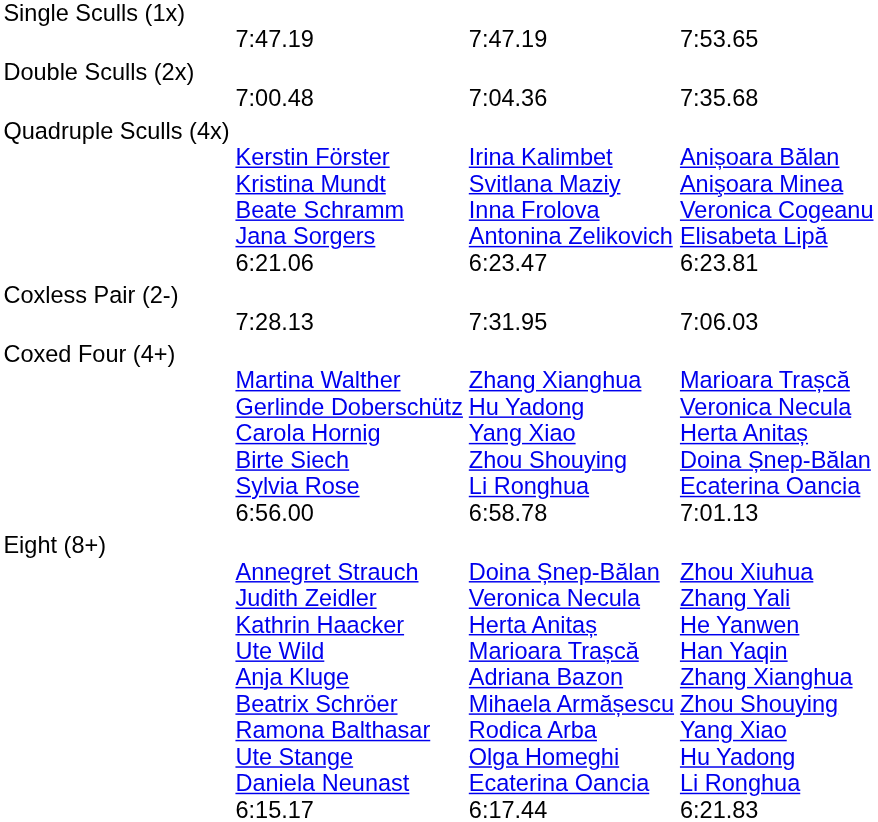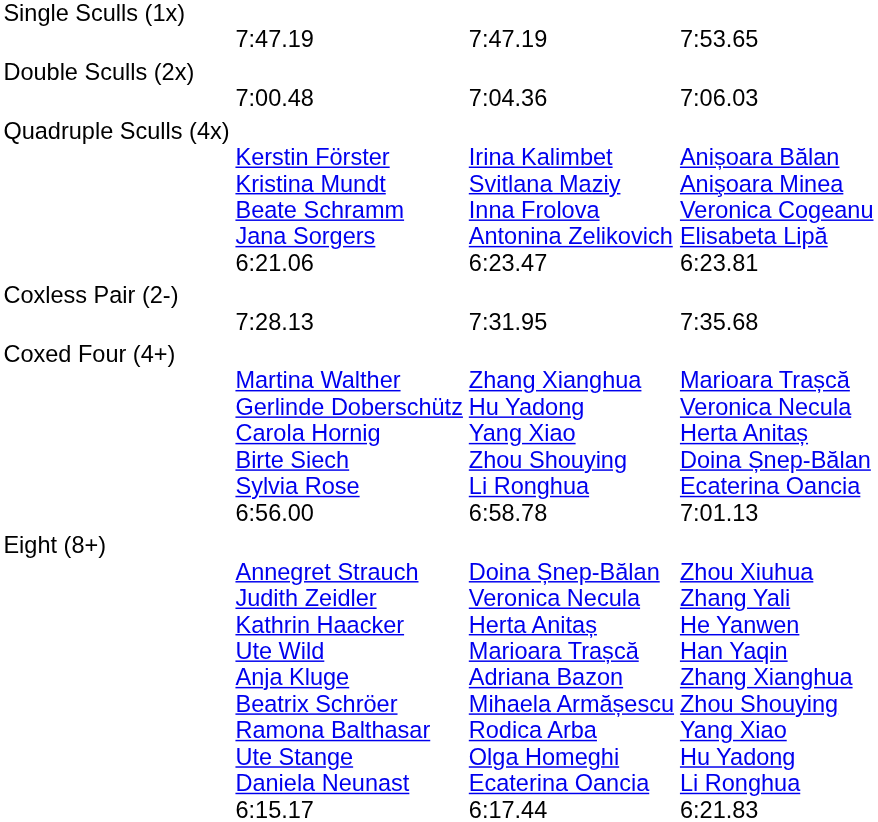 <table>
 <tr style="vertical-align:top;">
 <td>Single Sculls (1x) <br> </td>
 <td> <br> 7:47.19</td>
 <td> <br> 7:47.19</td>
 <td> <br> 7:53.65</td>
 </tr>
 <tr style="vertical-align:top;">
 <td>Double Sculls (2x) <br> </td>
 <td> <br> 7:00.48</td>
 <td> <br> 7:04.36</td>
-<td> <br> 7:35.68</td>
+<td> <br> 7:06.03</td>
 </tr>
 <tr style="vertical-align:top;">
 <td>Quadruple Sculls (4x) <br> </td>
 <td> <br> <a href='#'>Kerstin Förster</a> <br> <a href='#'>Kristina Mundt</a> <br> <a href='#'>Beate Schramm</a> <br> <a href='#'>Jana Sorgers</a> <br> 6:21.06</td>
 <td> <br> <a href='#'>Irina Kalimbet</a> <br> <a href='#'>Svitlana Maziy</a> <br> <a href='#'>Inna Frolova</a> <br> <a href='#'>Antonina Zelikovich</a> <br> 6:23.47</td>
 <td> <br> <a href='#'>Anișoara Bălan</a> <br> <a href='#'>Anişoara Minea</a> <br> <a href='#'>Veronica Cogeanu</a> <br> <a href='#'>Elisabeta Lipă</a> <br> 6:23.81</td>
 </tr>
 <tr style="vertical-align:top;">
 <td>Coxless Pair (2-) <br> </td>
 <td> <br> 7:28.13</td>
 <td> <br> 7:31.95</td>
-<td> <br> 7:06.03</td>
+<td> <br> 7:35.68</td>
 </tr>
 <tr style="vertical-align:top;">
 <td>Coxed Four (4+) <br> </td>
 <td> <br> <a href='#'>Martina Walther</a> <br> <a href='#'>Gerlinde Doberschütz</a> <br> <a href='#'>Carola Hornig</a> <br> <a href='#'>Birte Siech</a> <br> <a href='#'>Sylvia Rose</a> <br> 6:56.00</td>
 <td> <br> <a href='#'>Zhang Xianghua</a> <br> <a href='#'>Hu Yadong</a> <br> <a href='#'>Yang Xiao</a> <br> <a href='#'>Zhou Shouying</a> <br> <a href='#'>Li Ronghua</a> <br> 6:58.78</td>
 <td> <br> <a href='#'>Marioara Trașcă</a> <br> <a href='#'>Veronica Necula</a> <br> <a href='#'>Herta Anitaș</a> <br> <a href='#'>Doina Șnep-Bălan</a> <br> <a href='#'>Ecaterina Oancia</a> <br> 7:01.13</td>
 </tr>
 <tr style="vertical-align:top;">
 <td>Eight (8+) <br> </td>
 <td> <br> <a href='#'>Annegret Strauch</a> <br> <a href='#'>Judith Zeidler</a> <br> <a href='#'>Kathrin Haacker</a> <br> <a href='#'>Ute Wild</a> <br> <a href='#'>Anja Kluge</a> <br> <a href='#'>Beatrix Schröer</a> <br> <a href='#'>Ramona Balthasar</a> <br> <a href='#'>Ute Stange</a> <br> <a href='#'>Daniela Neunast</a> <br> 6:15.17</td>
 <td> <br> <a href='#'>Doina Șnep-Bălan</a> <br> <a href='#'>Veronica Necula</a> <br> <a href='#'>Herta Anitaș</a> <br> <a href='#'>Marioara Trașcă</a> <br> <a href='#'>Adriana Bazon</a> <br> <a href='#'>Mihaela Armășescu</a> <br> <a href='#'>Rodica Arba</a> <br> <a href='#'>Olga Homeghi</a> <br> <a href='#'>Ecaterina Oancia</a> <br> 6:17.44</td>
 <td> <br> <a href='#'>Zhou Xiuhua</a> <br> <a href='#'>Zhang Yali</a> <br> <a href='#'>He Yanwen</a> <br> <a href='#'>Han Yaqin</a> <br> <a href='#'>Zhang Xianghua</a> <br> <a href='#'>Zhou Shouying</a> <br> <a href='#'>Yang Xiao</a> <br> <a href='#'>Hu Yadong</a> <br> <a href='#'>Li Ronghua</a> <br> 6:21.83</td>
 </tr>
 </table>
